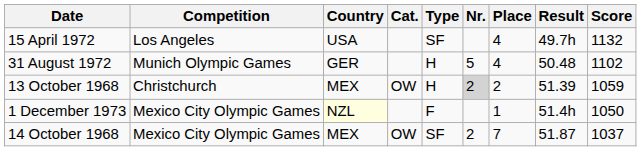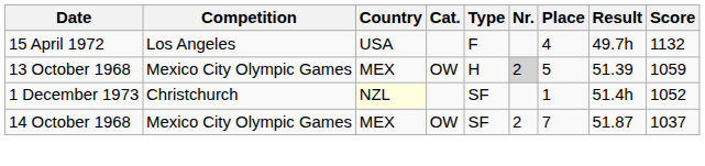 <table class="wikitable">
 <tr>
 <th>Date</th>
 <th>Competition</th>
 <th>Country</th>
 <th>Cat.</th>
 <th>Type</th>
 <th>Nr.</th>
 <th>Place</th>
 <th>Result</th>
 <th>Score</th>
 </tr>
 <tr>
 <td>15 April 1972</td>
 <td>Los Angeles</td>
 <td>USA</td>
 <td></td>
-<td>SF</td>
+<td>F</td>
 <td></td>
 <td>4</td>
 <td>49.7h</td>
 <td>1132</td>
 </tr>
 <tr>
-<td>31 August 1972</td>
-<td>Munich Olympic Games</td>
-<td>GER</td>
-<td></td>
-<td>H</td>
-<td>5</td>
-<td>4</td>
-<td>50.48</td>
-<td>1102</td>
-</tr>
-<tr>
 <td>13 October 1968</td>
-<td>Christchurch</td>
+<td>Mexico City Olympic Games</td>
 <td>MEX</td>
 <td>OW</td>
 <td>H</td>
 <td style="background: lightgrey;">2</td>
-<td>2</td>
+<td>5</td>
 <td>51.39</td>
 <td>1059</td>
 </tr>
 <tr>
 <td>1 December 1973</td>
-<td>Mexico City Olympic Games</td>
+<td>Christchurch</td>
 <td style="background: lightyellow;">NZL</td>
 <td></td>
-<td>F</td>
+<td>SF</td>
 <td></td>
 <td>1</td>
 <td>51.4h</td>
-<td>1050</td>
+<td>1052</td>
 </tr>
 <tr>
 <td>14 October 1968</td>
 <td>Mexico City Olympic Games</td>
 <td>MEX</td>
 <td>OW</td>
 <td>SF</td>
 <td>2</td>
 <td>7</td>
 <td>51.87</td>
 <td>1037</td>
 </tr>
 </table>
